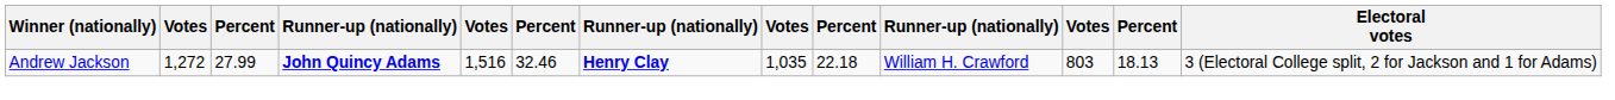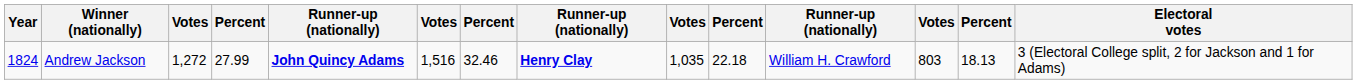 <table class="wikitable sortable">
 <tr>
+<th data-sort-type="number">Year</th>
 <th>Winner (nationally)</th>
 <th data-sort-type="number">Votes</th>
 <th data-sort-type="number">Percent</th>
 <th>Runner-up (nationally)</th>
 <th data-sort-type="number">Votes</th>
 <th data-sort-type="number">Percent</th>
 <th>Runner-up (nationally)</th>
 <th data-sort-type="number">Votes</th>
 <th data-sort-type="number">Percent</th>
 <th>Runner-up (nationally)</th>
 <th data-sort-type="number">Votes</th>
 <th data-sort-type="number">Percent</th>
 <th data-sort-type="number">Electoral<br>votes</th>
 </tr>
 <tr>
+<td style"text-align:left"><a href='#'>1824</a></td>
 <td><a href='#'>Andrew Jackson</a></td>
 <td>1,272</td>
 <td>27.99</td>
 <td><strong><a href='#'>John Quincy Adams</a></strong></td>
 <td>1,516</td>
 <td>32.46</td>
 <td><strong><a href='#'>Henry Clay</a></strong></td>
 <td>1,035</td>
 <td>22.18</td>
 <td><a href='#'>William H. Crawford</a></td>
 <td>803</td>
 <td>18.13</td>
 <td>3 (Electoral College split, 2 for Jackson and 1 for Adams)</td>
 </tr>
 </table>
